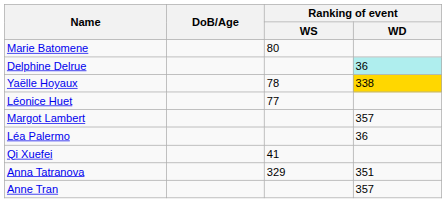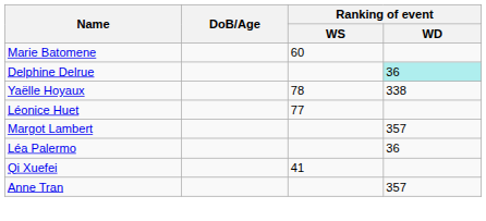 <table class="wikitable"  style="width:600px; font-size:95%;">
 <tr>
 <th align="left" rowspan="2">Name</th>
 <th align="left" rowspan="2">DoB/Age</th>
 <th align="center" colspan="2">Ranking of event</th>
 </tr>
 <tr>
 <th align="center">WS</th>
 <th align="center">WD</th>
 </tr>
 <tr>
 <td align="left"><a href='#'>Marie Batomene</a></td>
 <td align="left"></td>
-<td>80</td>
+<td>60</td>
 <td></td>
 </tr>
 <tr>
 <td align="left"><a href='#'>Delphine Delrue</a></td>
 <td align="left"></td>
 <td></td>
 <td style="background: paleturquoise;">36</td>
 </tr>
 <tr>
 <td align="left"><a href='#'>Yaëlle Hoyaux</a></td>
 <td align="left"></td>
 <td>78</td>
-<td style="background: gold;">338</td>
+<td>338</td>
 </tr>
 <tr>
 <td align="left"><a href='#'>Léonice Huet</a></td>
 <td align="left"></td>
 <td>77</td>
 <td></td>
 </tr>
 <tr>
 <td align="left"><a href='#'>Margot Lambert</a></td>
 <td align="left"></td>
 <td></td>
 <td>357</td>
 </tr>
 <tr>
 <td align="left"><a href='#'>Léa Palermo</a></td>
 <td align="left"></td>
 <td></td>
 <td>36</td>
 </tr>
 <tr>
 <td align="left"><a href='#'>Qi Xuefei</a></td>
 <td align="left"></td>
 <td>41</td>
 <td></td>
 </tr>
 <tr>
-<td align="left"><a href='#'>Anna Tatranova</a></td>
-<td align="left"></td>
-<td>329</td>
-<td>351</td>
-</tr>
-<tr>
 <td align="left"><a href='#'>Anne Tran</a></td>
 <td align="left"></td>
 <td></td>
 <td>357</td>
 </tr>
 </table>
